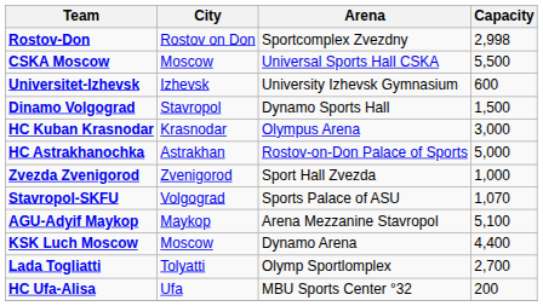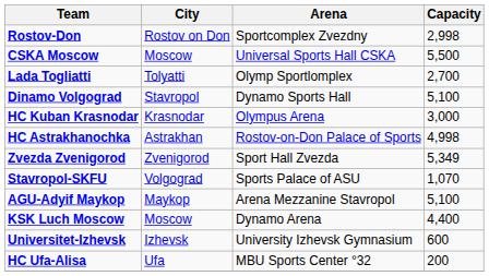 <table class="wikitable sortable">
 <tr>
 <th>Team</th>
 <th>City</th>
 <th>Arena</th>
 <th>Capacity</th>
 </tr>
 <tr>
 <td><strong><a href='#'>Rostov-Don</a></strong></td>
 <td><a href='#'>Rostov on Don</a></td>
 <td>Sportcomplex Zvezdny</td>
 <td>2,998</td>
 </tr>
 <tr>
 <td><strong><a href='#'>CSKA Moscow</a></strong></td>
 <td><a href='#'>Moscow</a></td>
 <td><a href='#'>Universal Sports Hall CSKA</a></td>
 <td>5,500</td>
 </tr>
 <tr>
-<td><strong><a href='#'>Universitet-Izhevsk</a></strong></td>
-<td><a href='#'>Izhevsk</a></td>
-<td>University Izhevsk Gymnasium</td>
-<td>600</td>
+<td><strong><a href='#'>Lada Togliatti</a></strong></td>
+<td><a href='#'>Tolyatti</a></td>
+<td>Olymp Sportlomplex</td>
+<td>2,700</td>
 </tr>
 <tr>
 <td><strong><a href='#'>Dinamo Volgograd</a></strong></td>
 <td><a href='#'>Stavropol</a></td>
 <td>Dynamo Sports Hall</td>
-<td>1,500</td>
+<td>5,100</td>
 </tr>
 <tr>
 <td><strong><a href='#'>HC Kuban Krasnodar</a></strong></td>
 <td><a href='#'>Krasnodar</a></td>
 <td><a href='#'>Olympus Arena</a></td>
 <td>3,000</td>
 </tr>
 <tr>
 <td><strong><a href='#'>HC Astrakhanochka</a></strong></td>
 <td><a href='#'>Astrakhan</a></td>
 <td><a href='#'>Rostov-on-Don Palace of Sports</a></td>
-<td>5,000</td>
+<td>4,998</td>
 </tr>
 <tr>
 <td><strong><a href='#'>Zvezda Zvenigorod</a></strong></td>
 <td><a href='#'>Zvenigorod</a></td>
 <td>Sport Hall Zvezda</td>
-<td>1,000</td>
+<td>5,349</td>
 </tr>
 <tr>
 <td><strong><a href='#'>Stavropol-SKFU</a></strong></td>
 <td><a href='#'>Volgograd</a></td>
 <td>Sports Palace of ASU</td>
 <td>1,070</td>
 </tr>
 <tr>
 <td><strong><a href='#'>AGU-Adyif Maykop</a></strong></td>
 <td><a href='#'>Maykop</a></td>
 <td>Arena Mezzanine Stavropol</td>
 <td>5,100</td>
 </tr>
 <tr>
 <td><strong><a href='#'>KSK Luch Moscow</a></strong></td>
 <td><a href='#'>Moscow</a></td>
 <td>Dynamo Arena</td>
 <td>4,400</td>
 </tr>
 <tr>
-<td><strong><a href='#'>Lada Togliatti</a></strong></td>
-<td><a href='#'>Tolyatti</a></td>
-<td>Olymp Sportlomplex</td>
-<td>2,700</td>
+<td><strong><a href='#'>Universitet-Izhevsk</a></strong></td>
+<td><a href='#'>Izhevsk</a></td>
+<td>University Izhevsk Gymnasium</td>
+<td>600</td>
 </tr>
 <tr>
 <td><strong><a href='#'>HC Ufa-Alisa</a></strong></td>
 <td><a href='#'>Ufa</a></td>
 <td>MBU Sports Center °32</td>
 <td>200</td>
 </tr>
 <tr>
 </tr>
 </table>
